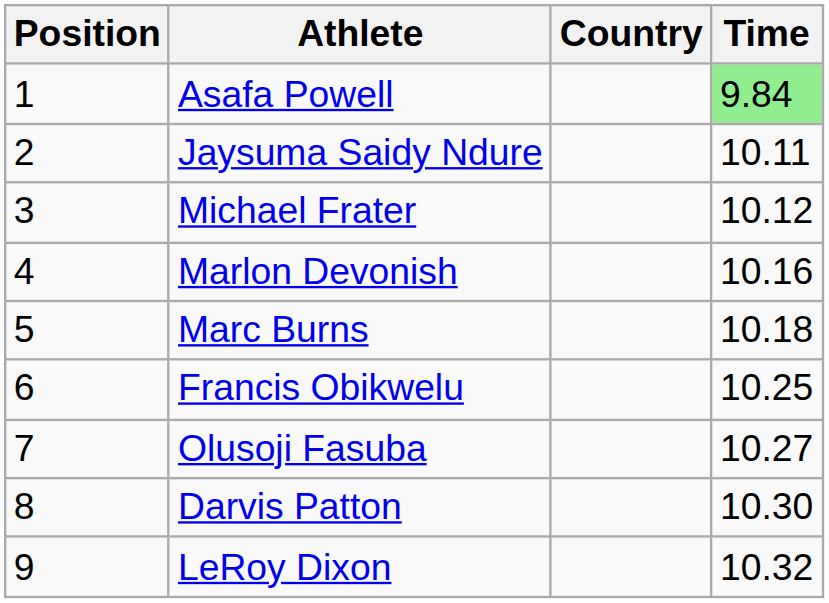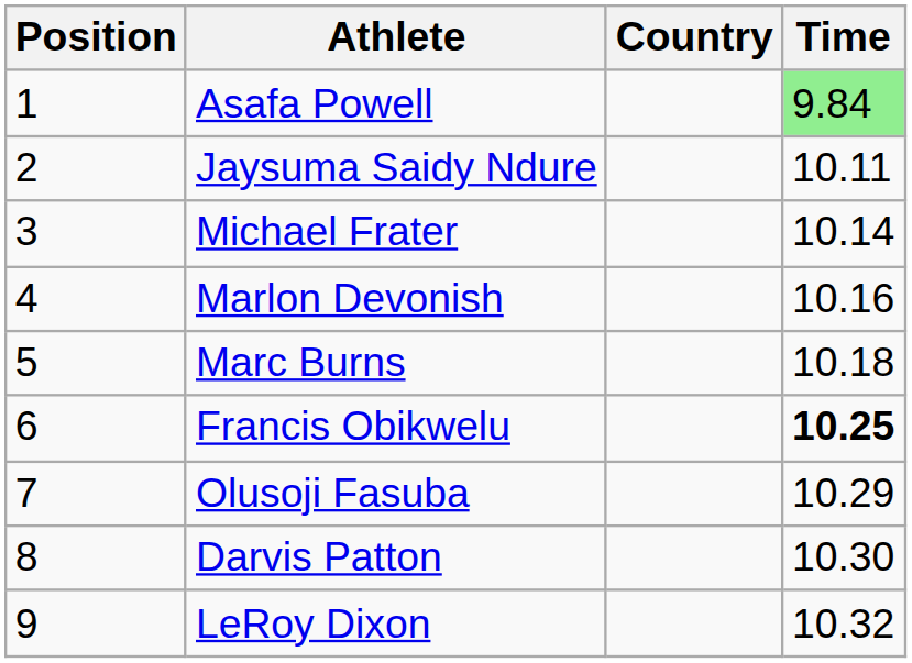 <table class="wikitable">
 <tr>
 <th>Position</th>
 <th>Athlete</th>
 <th>Country</th>
 <th>Time</th>
 </tr>
 <tr>
 <td>1</td>
 <td><a href='#'>Asafa Powell</a></td>
 <td></td>
 <td style="background: lightgreen;">9.84</td>
 </tr>
 <tr>
 <td>2</td>
 <td><a href='#'>Jaysuma Saidy Ndure</a></td>
 <td></td>
 <td>10.11</td>
 </tr>
 <tr>
 <td>3</td>
 <td><a href='#'>Michael Frater</a></td>
 <td></td>
-<td>10.12</td>
+<td>10.14</td>
 </tr>
 <tr>
 <td>4</td>
 <td><a href='#'>Marlon Devonish</a></td>
 <td></td>
 <td>10.16</td>
 </tr>
 <tr>
 <td>5</td>
 <td><a href='#'>Marc Burns</a></td>
 <td></td>
 <td>10.18</td>
 </tr>
 <tr>
 <td>6</td>
 <td><a href='#'>Francis Obikwelu</a></td>
 <td></td>
-<td>10.25</td>
+<td><strong>10.25</strong></td>
 </tr>
 <tr>
 <td>7</td>
 <td><a href='#'>Olusoji Fasuba</a></td>
 <td></td>
-<td>10.27</td>
+<td>10.29</td>
 </tr>
 <tr>
 <td>8</td>
 <td><a href='#'>Darvis Patton</a></td>
 <td></td>
 <td>10.30</td>
 </tr>
 <tr>
 <td>9</td>
 <td><a href='#'>LeRoy Dixon</a></td>
 <td></td>
 <td>10.32</td>
 </tr>
 </table>
